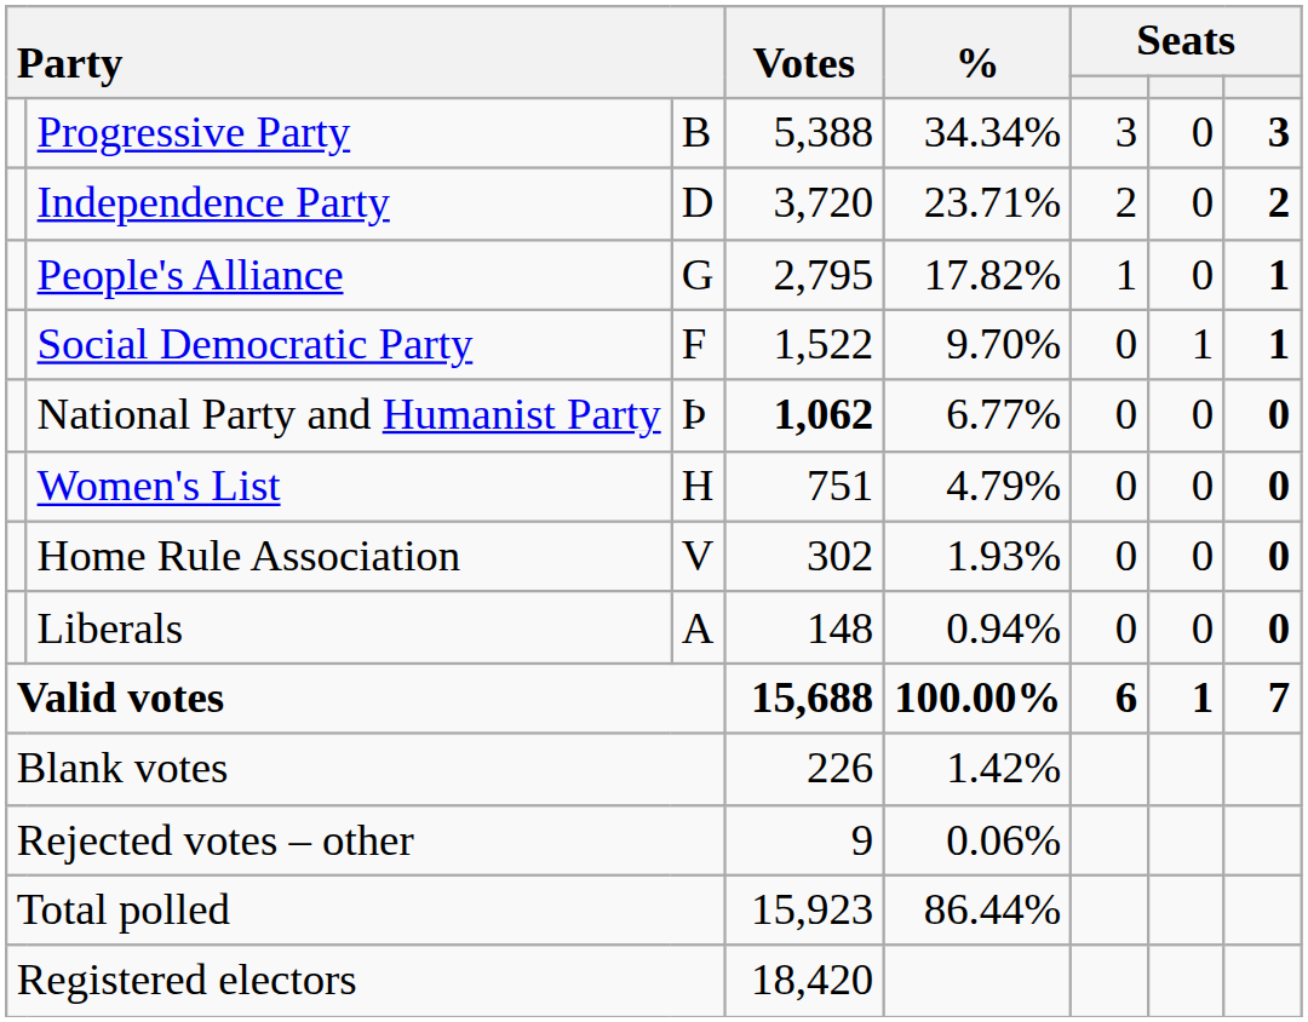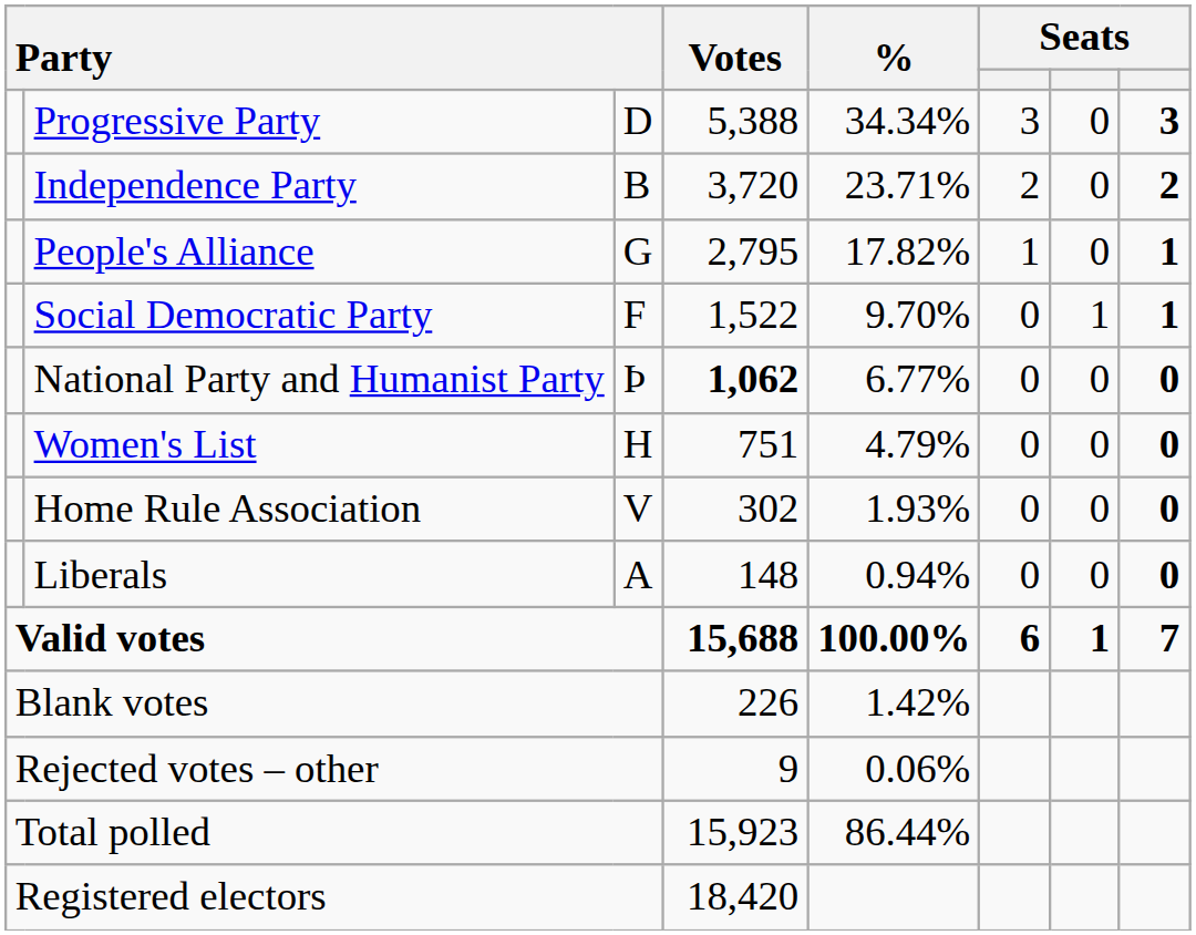 <table class="wikitable" border="1" style="text-align:right;">
 <tr>
 <th style="text-align:left;" valign=bottom rowspan=2 colspan=3>Party</th>
 <th align=center valign=bottom rowspan=2 width="50">Votes</th>
 <th align=center valign=bottom rowspan=2 width="50">%</th>
 <th colspan=3>Seats</th>
 </tr>
 <tr>
 <th align=center valign=bottom width="20"><small></small></th>
 <th align=center valign=bottom width="20"><small><a href='#'></a></small></th>
 <th align=center valign=bottom width="20"><small></small></th>
 </tr>
 <tr>
 <td></td>
 <td align=left><a href='#'>Progressive Party</a></td>
-<td align=left>B</td>
+<td align=left>D</td>
 <td>5,388</td>
 <td>34.34%</td>
 <td>3</td>
 <td>0</td>
 <td><strong>3</strong></td>
 </tr>
 <tr>
 <td></td>
 <td align=left><a href='#'>Independence Party</a></td>
-<td align=left>D</td>
+<td align=left>B</td>
 <td>3,720</td>
 <td>23.71%</td>
 <td>2</td>
 <td>0</td>
 <td><strong>2</strong></td>
 </tr>
 <tr>
 <td></td>
 <td align=left><a href='#'>People's Alliance</a></td>
 <td align=left>G</td>
 <td>2,795</td>
 <td>17.82%</td>
 <td>1</td>
 <td>0</td>
 <td><strong>1</strong></td>
 </tr>
 <tr>
 <td></td>
 <td align=left><a href='#'>Social Democratic Party</a></td>
 <td align=left>F</td>
 <td>1,522</td>
 <td>9.70%</td>
 <td>0</td>
 <td>1</td>
 <td><strong>1</strong></td>
 </tr>
 <tr>
 <td></td>
 <td align=left>National Party and <a href='#'>Humanist Party</a></td>
 <td align=left>Þ</td>
 <td><strong>1,062</strong></td>
 <td>6.77%</td>
 <td>0</td>
 <td>0</td>
 <td><strong>0</strong></td>
 </tr>
 <tr>
 <td></td>
 <td align=left><a href='#'>Women's List</a></td>
 <td align=left>H</td>
 <td>751</td>
 <td>4.79%</td>
 <td>0</td>
 <td>0</td>
 <td><strong>0</strong></td>
 </tr>
 <tr>
 <td></td>
 <td align=left>Home Rule Association</td>
 <td align=left>V</td>
 <td>302</td>
 <td>1.93%</td>
 <td>0</td>
 <td>0</td>
 <td><strong>0</strong></td>
 </tr>
 <tr>
 <td></td>
 <td align=left>Liberals</td>
 <td align=left>A</td>
 <td>148</td>
 <td>0.94%</td>
 <td>0</td>
 <td>0</td>
 <td><strong>0</strong></td>
 </tr>
 <tr style="font-weight:bold">
 <td align=left colspan=3>Valid votes</td>
 <td>15,688</td>
 <td>100.00%</td>
 <td>6</td>
 <td>1</td>
 <td>7</td>
 </tr>
 <tr>
 <td align=left colspan=3>Blank votes</td>
 <td>226</td>
 <td>1.42%</td>
 <td></td>
 <td></td>
 <td></td>
 </tr>
 <tr>
 <td align=left colspan=3>Rejected votes – other</td>
 <td>9</td>
 <td>0.06%</td>
 <td></td>
 <td></td>
 <td></td>
 </tr>
 <tr>
 <td align=left colspan=3>Total polled</td>
 <td>15,923</td>
 <td>86.44%</td>
 <td></td>
 <td></td>
 <td></td>
 </tr>
 <tr>
 <td align=left colspan=3>Registered electors</td>
 <td>18,420</td>
 <td></td>
 <td></td>
 <td></td>
 <td></td>
 </tr>
 </table>
